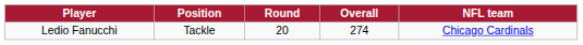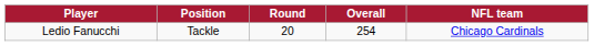 <table class="wikitable" width="65%">
 <tr align="center"  style="background:#A81933;color:#FFFFFF;">
 <td><strong>Player</strong></td>
 <td><strong>Position</strong></td>
 <td><strong>Round</strong></td>
 <td><strong>Overall</strong></td>
 <td><strong>NFL team</strong></td>
 </tr>
 <tr align="center" bgcolor="">
 <td>Ledio Fanucchi</td>
 <td>Tackle</td>
 <td>20</td>
-<td>274</td>
+<td>254</td>
 <td><a href='#'>Chicago Cardinals</a></td>
 </tr>
 </table>
